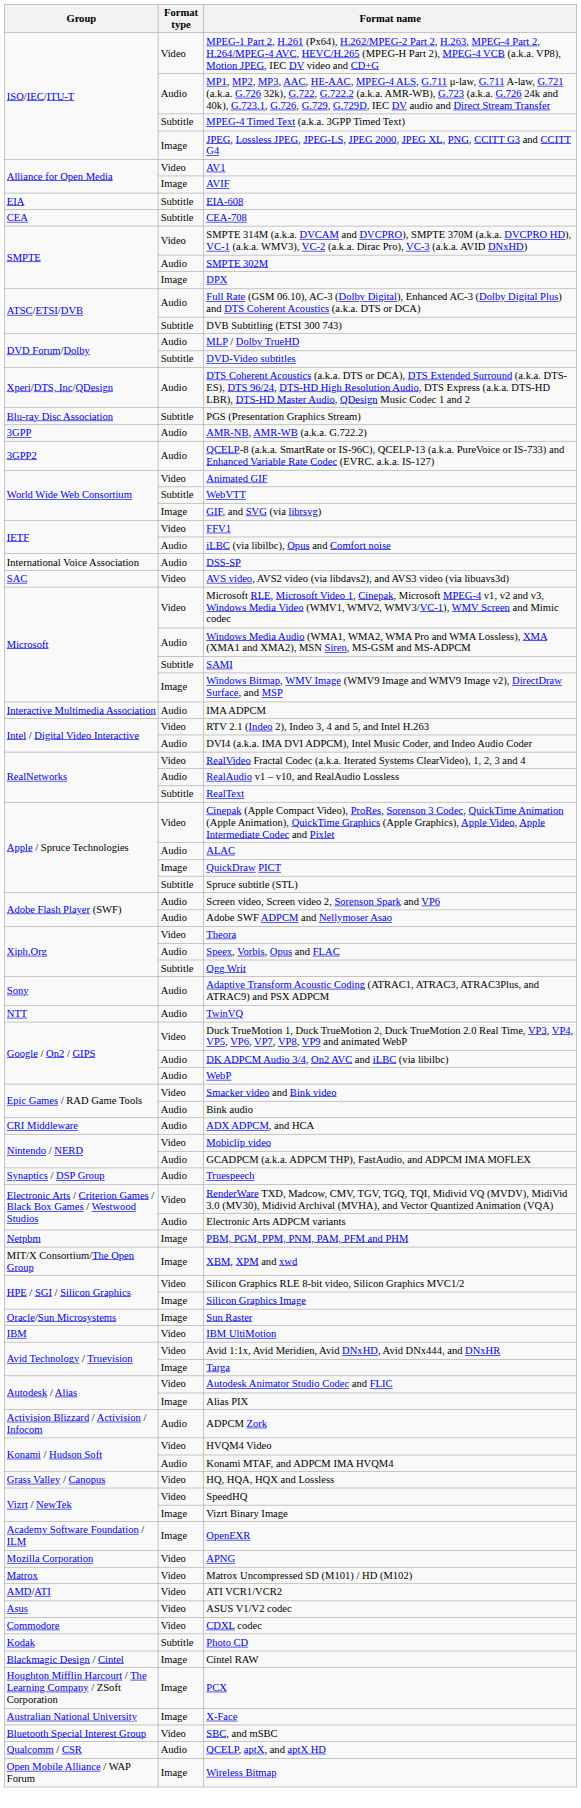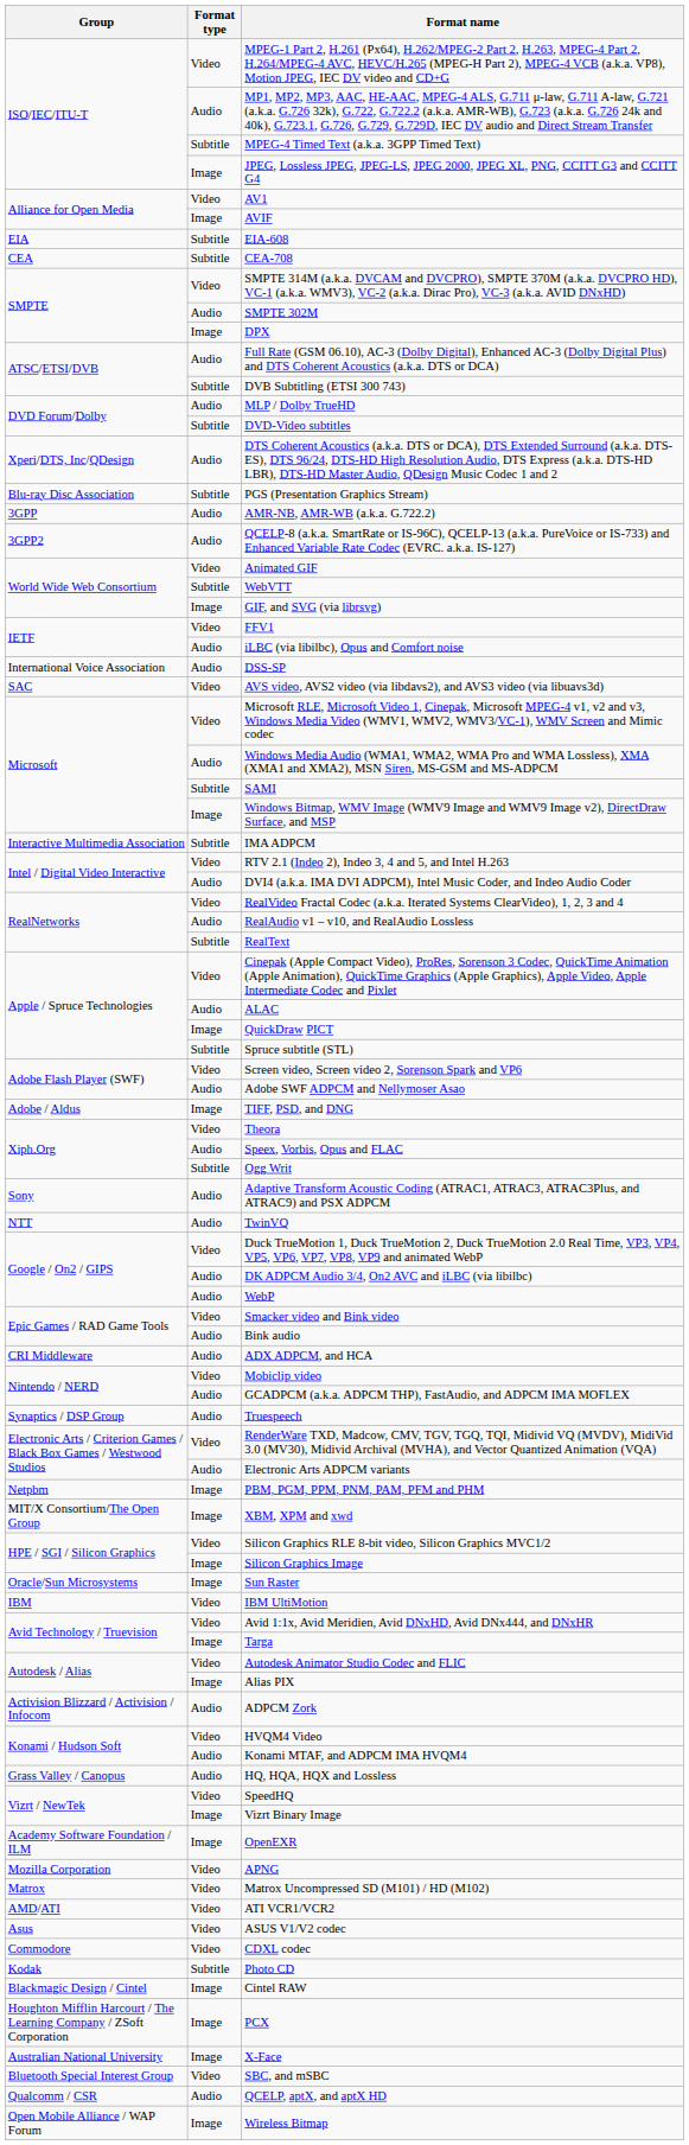 <table class="wikitable mw-collapsible mw-collapsed">
 <tr>
 <th>Group</th>
 <th>Format type</th>
 <th>Format name</th>
 </tr>
 <tr>
 <td rowspan = 4><a href='#'>ISO</a>/<a href='#'>IEC</a>/<a href='#'>ITU-T</a></td>
 <td>Video</td>
 <td><a href='#'>MPEG-1 Part 2</a>, <a href='#'>H.261</a> (Px64), <a href='#'>H.262/MPEG-2 Part 2</a>, <a href='#'>H.263</a>, <a href='#'>MPEG-4 Part 2</a>, <a href='#'>H.264/MPEG-4 AVC</a>, <a href='#'>HEVC/H.265</a> (MPEG-H Part 2), <a href='#'>MPEG-4 VCB</a> (a.k.a. VP8), <a href='#'>Motion JPEG</a>, IEC <a href='#'>DV</a> video and <a href='#'>CD+G</a></td>
 </tr>
 <tr>
 <td>Audio</td>
 <td><a href='#'>MP1</a>, <a href='#'>MP2</a>, <a href='#'>MP3</a>, <a href='#'>AAC</a>, <a href='#'>HE-AAC</a>, <a href='#'>MPEG-4 ALS</a>, <a href='#'>G.711</a> μ-law, <a href='#'>G.711</a> A-law, <a href='#'>G.721</a> (a.k.a. <a href='#'>G.726</a> 32k), <a href='#'>G.722</a>, <a href='#'>G.722.2</a> (a.k.a. AMR-WB), <a href='#'>G.723</a> (a.k.a. <a href='#'>G.726</a> 24k and 40k), <a href='#'>G.723.1</a>, <a href='#'>G.726</a>, <a href='#'>G.729</a>, <a href='#'>G.729D</a>, IEC <a href='#'>DV</a> audio and <a href='#'>Direct Stream Transfer</a></td>
 </tr>
 <tr>
 <td>Subtitle</td>
 <td><a href='#'>MPEG-4 Timed Text</a> (a.k.a. 3GPP Timed Text)</td>
 </tr>
 <tr>
 <td>Image</td>
 <td><a href='#'>JPEG</a>, <a href='#'>Lossless JPEG</a>, <a href='#'>JPEG-LS</a>, <a href='#'>JPEG 2000</a>, <a href='#'>JPEG XL</a>, <a href='#'>PNG</a>, <a href='#'>CCITT G3</a> and <a href='#'>CCITT G4</a></td>
 </tr>
 <tr>
 <td rowspan=2><a href='#'>Alliance for Open Media</a></td>
 <td>Video</td>
 <td><a href='#'>AV1</a></td>
 </tr>
 <tr>
 <td>Image</td>
 <td><a href='#'>AVIF</a></td>
 </tr>
 <tr>
 <td><a href='#'>EIA</a></td>
 <td>Subtitle</td>
 <td><a href='#'>EIA-608</a></td>
 </tr>
 <tr>
 <td><a href='#'>CEA</a></td>
 <td>Subtitle</td>
 <td><a href='#'>CEA-708</a></td>
 </tr>
 <tr>
 <td rowspan="3"><a href='#'>SMPTE</a></td>
 <td>Video</td>
 <td>SMPTE 314M (a.k.a. <a href='#'>DVCAM</a> and <a href='#'>DVCPRO</a>), SMPTE 370M (a.k.a. <a href='#'>DVCPRO HD</a>), <a href='#'>VC-1</a> (a.k.a. WMV3), <a href='#'>VC-2</a> (a.k.a. Dirac Pro), <a href='#'>VC-3</a> (a.k.a. AVID <a href='#'>DNxHD</a>)</td>
 </tr>
 <tr>
 <td>Audio</td>
 <td><a href='#'>SMPTE 302M</a></td>
 </tr>
 <tr>
 <td>Image</td>
 <td><a href='#'>DPX</a></td>
 </tr>
 <tr>
 <td rowspan="2"><a href='#'>ATSC</a>/<a href='#'>ETSI</a>/<a href='#'>DVB</a></td>
 <td>Audio</td>
 <td><a href='#'>Full Rate</a> (GSM 06.10), AC-3 (<a href='#'>Dolby Digital</a>), Enhanced AC-3 (<a href='#'>Dolby Digital Plus</a>) and <a href='#'>DTS Coherent Acoustics</a> (a.k.a. DTS or DCA)</td>
 </tr>
 <tr>
 <td>Subtitle</td>
 <td>DVB Subtitling (ETSI 300 743)</td>
 </tr>
 <tr>
 <td rowspan = 2><a href='#'>DVD Forum</a>/<a href='#'>Dolby</a></td>
 <td>Audio</td>
 <td><a href='#'>MLP</a> / <a href='#'>Dolby TrueHD</a></td>
 </tr>
 <tr>
 <td>Subtitle</td>
 <td><a href='#'>DVD-Video subtitles</a></td>
 </tr>
 <tr>
 <td><a href='#'>Xperi</a>/<a href='#'>DTS, Inc</a>/<a href='#'>QDesign</a></td>
 <td>Audio</td>
 <td><a href='#'>DTS Coherent Acoustics</a> (a.k.a. DTS or DCA), <a href='#'>DTS Extended Surround</a> (a.k.a. DTS-ES), <a href='#'>DTS 96/24</a>, <a href='#'>DTS-HD High Resolution Audio</a>, DTS Express (a.k.a. DTS-HD LBR), <a href='#'>DTS-HD Master Audio</a>, <a href='#'>QDesign</a> Music Codec 1 and 2</td>
 </tr>
 <tr>
 <td><a href='#'>Blu-ray Disc Association</a></td>
 <td>Subtitle</td>
 <td>PGS (Presentation Graphics Stream)</td>
 </tr>
 <tr>
 <td><a href='#'>3GPP</a></td>
 <td>Audio</td>
 <td><a href='#'>AMR-NB</a>, <a href='#'>AMR-WB</a> (a.k.a. G.722.2)</td>
 </tr>
 <tr>
 <td><a href='#'>3GPP2</a></td>
 <td>Audio</td>
 <td><a href='#'>QCELP</a>-8 (a.k.a. SmartRate or IS-96C), QCELP-13 (a.k.a. PureVoice or IS-733) and <a href='#'>Enhanced Variable Rate Codec</a> (EVRC. a.k.a. IS-127)</td>
 </tr>
 <tr>
 <td rowspan = 3><a href='#'>World Wide Web Consortium</a></td>
 <td>Video</td>
 <td><a href='#'>Animated GIF</a></td>
 </tr>
 <tr>
 <td>Subtitle</td>
 <td><a href='#'>WebVTT</a></td>
 </tr>
 <tr>
 <td>Image</td>
 <td><a href='#'>GIF</a>, and <a href='#'>SVG</a> (via <a href='#'>librsvg</a>)</td>
 </tr>
 <tr>
 <td rowspan = 2><a href='#'>IETF</a></td>
 <td>Video</td>
 <td><a href='#'>FFV1</a></td>
 </tr>
 <tr>
 <td>Audio</td>
 <td><a href='#'>iLBC</a> (via libilbc), <a href='#'>Opus</a> and <a href='#'>Comfort noise</a></td>
 </tr>
 <tr>
 <td>International Voice Association</td>
 <td>Audio</td>
 <td><a href='#'>DSS-SP</a></td>
 </tr>
 <tr>
 <td><a href='#'>SAC</a></td>
 <td>Video</td>
 <td><a href='#'>AVS video</a>, AVS2 video (via libdavs2), and AVS3 video (via libuavs3d)</td>
 </tr>
 <tr>
 <td rowspan = 4><a href='#'>Microsoft</a></td>
 <td>Video</td>
 <td>Microsoft <a href='#'>RLE</a>, <a href='#'>Microsoft Video 1</a>, <a href='#'>Cinepak</a>, Microsoft <a href='#'>MPEG-4</a> v1, v2 and v3, <a href='#'>Windows Media Video</a> (WMV1, WMV2, WMV3/<a href='#'>VC-1</a>), <a href='#'>WMV Screen</a> and Mimic codec</td>
 </tr>
 <tr>
 <td>Audio</td>
 <td><a href='#'>Windows Media Audio</a> (WMA1, WMA2, WMA Pro and WMA Lossless), <a href='#'>XMA</a> (XMA1 and XMA2), MSN <a href='#'>Siren</a>, MS-GSM and MS-ADPCM</td>
 </tr>
 <tr>
 <td>Subtitle</td>
 <td><a href='#'>SAMI</a></td>
 </tr>
 <tr>
 <td>Image</td>
 <td><a href='#'>Windows Bitmap</a>, <a href='#'>WMV Image</a> (WMV9 Image and WMV9 Image v2), <a href='#'>DirectDraw Surface</a>, and <a href='#'>MSP</a></td>
 </tr>
 <tr>
 <td><a href='#'>Interactive Multimedia Association</a></td>
-<td>Audio</td>
+<td>Subtitle</td>
 <td>IMA ADPCM</td>
 </tr>
 <tr>
 <td rowspan = 2><a href='#'>Intel</a> / <a href='#'>Digital Video Interactive</a></td>
 <td>Video</td>
 <td>RTV 2.1 (<a href='#'>Indeo</a> 2), Indeo 3, 4 and 5, and Intel H.263</td>
 </tr>
 <tr>
 <td>Audio</td>
 <td>DVI4 (a.k.a. IMA DVI ADPCM), Intel Music Coder, and Indeo Audio Coder</td>
 </tr>
 <tr>
 <td rowspan = 3><a href='#'>RealNetworks</a></td>
 <td>Video</td>
 <td><a href='#'>RealVideo</a> Fractal Codec (a.k.a. Iterated Systems ClearVideo), 1, 2, 3 and 4</td>
 </tr>
 <tr>
 <td>Audio</td>
 <td><a href='#'>RealAudio</a> v1 – v10, and RealAudio Lossless</td>
 </tr>
 <tr>
 <td>Subtitle</td>
 <td><a href='#'>RealText</a></td>
 </tr>
 <tr>
 <td rowspan = 4><a href='#'>Apple</a> / Spruce Technologies</td>
 <td>Video</td>
 <td><a href='#'>Cinepak</a> (Apple Compact Video), <a href='#'>ProRes</a>, <a href='#'>Sorenson 3 Codec</a>, <a href='#'>QuickTime Animation</a> (Apple Animation), <a href='#'>QuickTime Graphics</a> (Apple Graphics), <a href='#'>Apple Video</a>, <a href='#'>Apple Intermediate Codec</a> and <a href='#'>Pixlet</a></td>
 </tr>
 <tr>
 <td>Audio</td>
 <td><a href='#'>ALAC</a></td>
 </tr>
 <tr>
 <td>Image</td>
 <td><a href='#'>QuickDraw</a> <a href='#'>PICT</a></td>
 </tr>
 <tr>
 <td>Subtitle</td>
 <td>Spruce subtitle (STL)</td>
 </tr>
 <tr>
 <td rowspan = 2><a href='#'>Adobe Flash Player</a> (SWF)</td>
-<td>Audio</td>
+<td>Video</td>
 <td>Screen video, Screen video 2, <a href='#'>Sorenson Spark</a> and <a href='#'>VP6</a></td>
 </tr>
 <tr>
 <td>Audio</td>
 <td>Adobe SWF <a href='#'>ADPCM</a> and <a href='#'>Nellymoser Asao</a></td>
+</tr>
+<tr>
+<td><a href='#'>Adobe</a> / <a href='#'>Aldus</a></td>
+<td>Image</td>
+<td><a href='#'>TIFF</a>, <a href='#'>PSD</a>, and <a href='#'>DNG</a></td>
 </tr>
 <tr>
 <td rowspan = 3><a href='#'>Xiph.Org</a></td>
 <td>Video</td>
 <td><a href='#'>Theora</a></td>
 </tr>
 <tr>
 <td>Audio</td>
 <td><a href='#'>Speex</a>, <a href='#'>Vorbis</a>, <a href='#'>Opus</a> and <a href='#'>FLAC</a></td>
 </tr>
 <tr>
 <td>Subtitle</td>
 <td><a href='#'>Ogg Writ</a></td>
 </tr>
 <tr>
 <td><a href='#'>Sony</a></td>
 <td>Audio</td>
 <td><a href='#'>Adaptive Transform Acoustic Coding</a> (ATRAC1, ATRAC3, ATRAC3Plus, and ATRAC9) and PSX ADPCM</td>
 </tr>
 <tr>
 <td><a href='#'>NTT</a></td>
 <td>Audio</td>
 <td><a href='#'>TwinVQ</a></td>
 </tr>
 <tr>
 <td rowspan = 3><a href='#'>Google</a> / <a href='#'>On2</a> / <a href='#'>GIPS</a></td>
 <td>Video</td>
 <td>Duck TrueMotion 1, Duck TrueMotion 2, Duck TrueMotion 2.0 Real Time, <a href='#'>VP3</a>, <a href='#'>VP4</a>, <a href='#'>VP5</a>, <a href='#'>VP6</a>, <a href='#'>VP7</a>, <a href='#'>VP8</a>, <a href='#'>VP9</a> and animated WebP</td>
 </tr>
 <tr>
 <td>Audio</td>
 <td><a href='#'>DK ADPCM Audio 3/4</a>, <a href='#'>On2 AVC</a> and <a href='#'>iLBC</a> (via libilbc)</td>
 </tr>
 <tr>
 <td>Audio</td>
 <td><a href='#'>WebP</a></td>
 </tr>
 <tr>
 <td rowspan = 2><a href='#'>Epic Games</a> / RAD Game Tools</td>
 <td>Video</td>
 <td><a href='#'>Smacker video</a> and <a href='#'>Bink video</a></td>
 </tr>
 <tr>
 <td>Audio</td>
 <td>Bink audio</td>
 </tr>
 <tr>
 <td><a href='#'>CRI Middleware</a></td>
 <td>Audio</td>
 <td><a href='#'>ADX ADPCM</a>, and HCA</td>
 </tr>
 <tr>
 <td rowspan = 2><a href='#'>Nintendo</a> / <a href='#'>NERD</a></td>
 <td>Video</td>
 <td><a href='#'>Mobiclip video</a></td>
 </tr>
 <tr>
 <td>Audio</td>
 <td>GCADPCM (a.k.a. ADPCM THP), FastAudio, and ADPCM IMA MOFLEX</td>
 </tr>
 <tr>
 <td><a href='#'>Synaptics</a> / <a href='#'>DSP Group</a></td>
 <td>Audio</td>
 <td><a href='#'>Truespeech</a></td>
 </tr>
 <tr>
 <td rowspan = 2><a href='#'>Electronic Arts</a> / <a href='#'>Criterion Games</a> / <a href='#'>Black Box Games</a> / <a href='#'>Westwood Studios</a></td>
 <td>Video</td>
 <td><a href='#'>RenderWare</a> TXD, Madcow, CMV, TGV, TGQ, TQI, Midivid VQ (MVDV), MidiVid 3.0 (MV30), Midivid Archival (MVHA), and Vector Quantized Animation (VQA)</td>
 </tr>
 <tr>
 <td>Audio</td>
 <td>Electronic Arts ADPCM variants</td>
 </tr>
 <tr>
 <td><a href='#'>Netpbm</a></td>
 <td>Image</td>
 <td><a href='#'>PBM, PGM, PPM, PNM, PAM, PFM and PHM</a></td>
 </tr>
 <tr>
 <td>MIT/X Consortium/<a href='#'>The Open Group</a></td>
 <td>Image</td>
 <td><a href='#'>XBM</a>, <a href='#'>XPM</a> and <a href='#'>xwd</a></td>
 </tr>
 <tr>
 <td rowspan = 2><a href='#'>HPE</a> / <a href='#'>SGI</a> / <a href='#'>Silicon Graphics</a></td>
 <td>Video</td>
 <td>Silicon Graphics RLE 8-bit video, Silicon Graphics MVC1/2</td>
 </tr>
 <tr>
 <td>Image</td>
 <td><a href='#'>Silicon Graphics Image</a></td>
 </tr>
 <tr>
 <td><a href='#'>Oracle</a>/<a href='#'>Sun Microsystems</a></td>
 <td>Image</td>
 <td><a href='#'>Sun Raster</a></td>
 </tr>
 <tr>
 <td><a href='#'>IBM</a></td>
 <td>Video</td>
 <td><a href='#'>IBM UltiMotion</a></td>
 </tr>
 <tr>
 <td rowspan = 2><a href='#'>Avid Technology</a> / <a href='#'>Truevision</a></td>
 <td>Video</td>
 <td>Avid 1:1x, Avid Meridien, Avid <a href='#'>DNxHD</a>, Avid DNx444, and <a href='#'>DNxHR</a></td>
 </tr>
 <tr>
 <td>Image</td>
 <td><a href='#'>Targa</a></td>
 </tr>
 <tr>
 <td rowspan = 2><a href='#'>Autodesk</a> / <a href='#'>Alias</a></td>
 <td>Video</td>
 <td><a href='#'>Autodesk Animator Studio Codec</a> and <a href='#'>FLIC</a></td>
 </tr>
 <tr>
 <td>Image</td>
 <td>Alias PIX</td>
 </tr>
 <tr>
 <td><a href='#'>Activision Blizzard</a> / <a href='#'>Activision</a> / <a href='#'>Infocom</a></td>
 <td>Audio</td>
 <td>ADPCM <a href='#'>Zork</a></td>
 </tr>
 <tr>
 <td rowspan = 2><a href='#'>Konami</a> / <a href='#'>Hudson Soft</a></td>
 <td>Video</td>
 <td>HVQM4 Video</td>
 </tr>
 <tr>
 <td>Audio</td>
 <td>Konami MTAF, and ADPCM IMA HVQM4</td>
 </tr>
 <tr>
 <td><a href='#'>Grass Valley</a> / <a href='#'>Canopus</a></td>
-<td>Video</td>
+<td>Audio</td>
 <td>HQ, HQA, HQX and Lossless</td>
 </tr>
 <tr>
 <td rowspan=2><a href='#'>Vizrt</a> / <a href='#'>NewTek</a></td>
 <td>Video</td>
 <td>SpeedHQ</td>
 </tr>
 <tr>
 <td>Image</td>
 <td>Vizrt Binary Image</td>
 </tr>
 <tr>
 <td><a href='#'>Academy Software Foundation</a> / <a href='#'>ILM</a></td>
 <td>Image</td>
 <td><a href='#'>OpenEXR</a></td>
 </tr>
 <tr>
 <td><a href='#'>Mozilla Corporation</a></td>
 <td>Video</td>
 <td><a href='#'>APNG</a></td>
 </tr>
 <tr>
 <td><a href='#'>Matrox</a></td>
 <td>Video</td>
 <td>Matrox Uncompressed SD (M101) / HD (M102)</td>
 </tr>
 <tr>
 <td><a href='#'>AMD</a>/<a href='#'>ATI</a></td>
 <td>Video</td>
 <td>ATI VCR1/VCR2</td>
 </tr>
 <tr>
 <td><a href='#'>Asus</a></td>
 <td>Video</td>
 <td>ASUS V1/V2 codec</td>
 </tr>
 <tr>
 <td><a href='#'>Commodore</a></td>
 <td>Video</td>
 <td><a href='#'>CDXL</a> codec</td>
 </tr>
 <tr>
 <td><a href='#'>Kodak</a></td>
 <td>Subtitle</td>
 <td><a href='#'>Photo CD</a></td>
 </tr>
 <tr>
 <td><a href='#'>Blackmagic Design</a> / <a href='#'>Cintel</a></td>
 <td>Image</td>
 <td>Cintel RAW</td>
 </tr>
 <tr>
 <td><a href='#'>Houghton Mifflin Harcourt</a> / <a href='#'>The Learning Company</a> / ZSoft Corporation</td>
 <td>Image</td>
 <td><a href='#'>PCX</a></td>
 </tr>
 <tr>
 <td><a href='#'>Australian National University</a></td>
 <td>Image</td>
 <td><a href='#'>X-Face</a></td>
 </tr>
 <tr>
 <td><a href='#'>Bluetooth Special Interest Group</a></td>
 <td>Video</td>
 <td><a href='#'>SBC</a>, and mSBC</td>
 </tr>
 <tr>
 <td><a href='#'>Qualcomm</a> / <a href='#'>CSR</a></td>
 <td>Audio</td>
 <td><a href='#'>QCELP</a>, <a href='#'>aptX</a>, and <a href='#'>aptX HD</a></td>
 </tr>
 <tr>
 <td><a href='#'>Open Mobile Alliance</a> / WAP Forum</td>
 <td>Image</td>
 <td><a href='#'>Wireless Bitmap</a></td>
 </tr>
 </table>
